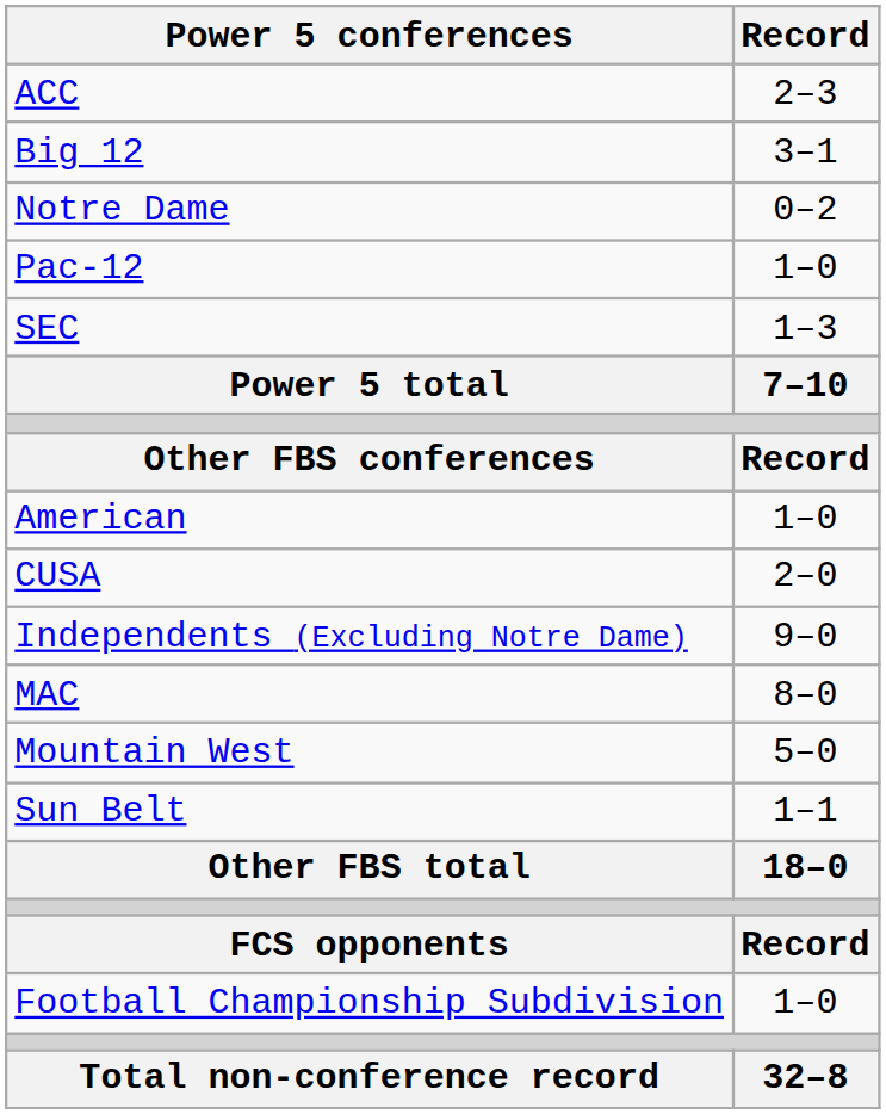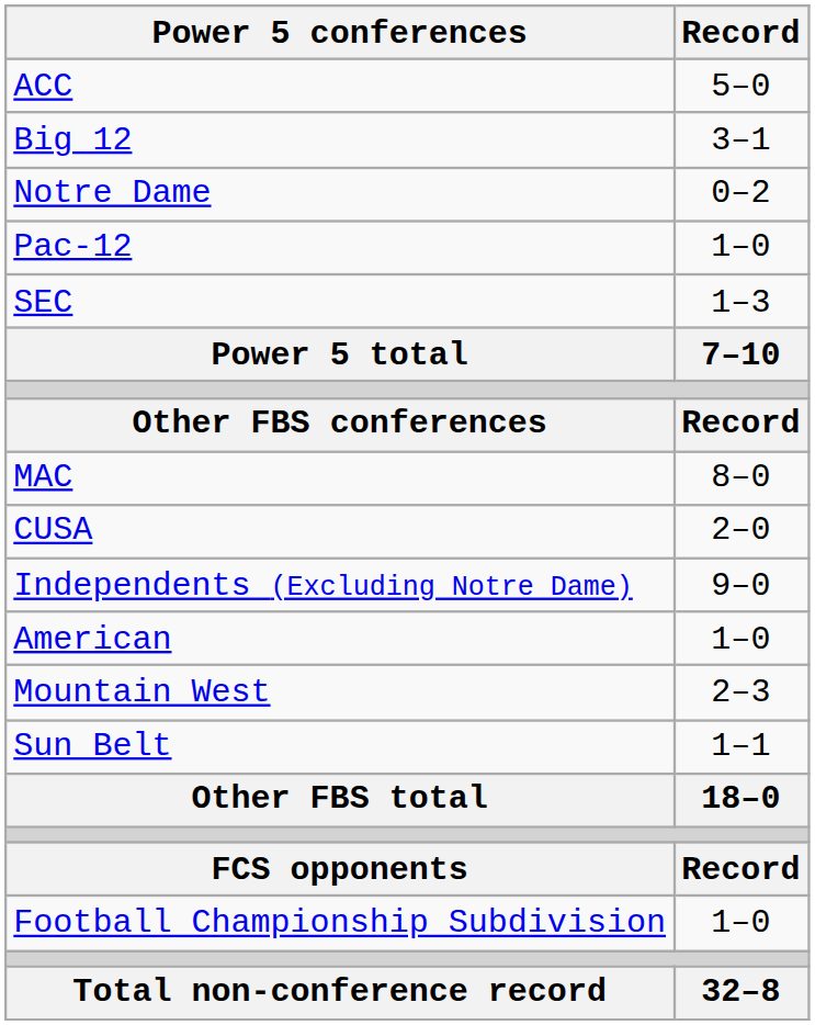 <table class="wikitable">
 <tr>
 <th>Power 5 conferences</th>
 <th>Record</th>
 </tr>
 <tr>
 <td><a href='#'>ACC</a></td>
-<td align=center>2–3</td>
+<td align=center>5–0</td>
 </tr>
 <tr>
 <td><a href='#'>Big 12</a></td>
 <td align=center>3–1</td>
 </tr>
 <tr>
 <td><a href='#'>Notre Dame</a></td>
 <td align=center>0–2</td>
 </tr>
 <tr>
 <td><a href='#'>Pac-12</a></td>
 <td align=center>1–0</td>
 </tr>
 <tr>
 <td><a href='#'>SEC</a></td>
 <td align=center>1–3</td>
 </tr>
 <tr>
 <th>Power 5 total</th>
 <th>7–10</th>
 </tr>
 <tr>
 <th colspan="2" style="background:lightgrey;"></th>
 </tr>
 <tr>
 <th>Other FBS conferences</th>
 <th>Record</th>
 </tr>
 <tr>
-<td><a href='#'>American</a></td>
-<td align=center>1–0</td>
+<td><a href='#'>MAC</a></td>
+<td align=center>8–0</td>
 </tr>
 <tr>
 <td><a href='#'>CUSA</a></td>
 <td align=center>2–0</td>
 </tr>
 <tr>
 <td><a href='#'>Independents <small>(Excluding Notre Dame)</small></a></td>
 <td align=center>9–0</td>
 </tr>
 <tr>
-<td><a href='#'>MAC</a></td>
-<td align=center>8–0</td>
+<td><a href='#'>American</a></td>
+<td align=center>1–0</td>
 </tr>
 <tr>
 <td><a href='#'>Mountain West</a></td>
-<td align=center>5–0</td>
+<td align=center>2–3</td>
 </tr>
 <tr>
 <td><a href='#'>Sun Belt</a></td>
 <td align=center>1–1</td>
 </tr>
 <tr>
 <th>Other FBS total</th>
 <th>18–0</th>
 </tr>
 <tr>
 <th colspan="2" style="background:lightgrey;"></th>
 </tr>
 <tr>
 <th>FCS opponents</th>
 <th>Record</th>
 </tr>
 <tr>
 <td><a href='#'>Football Championship Subdivision</a></td>
 <td align=center>1–0</td>
 </tr>
 <tr>
 <th colspan="2" style="background:lightgrey;"></th>
 </tr>
 <tr>
 <th>Total non-conference record</th>
 <th>32–8</th>
 </tr>
 </table>
